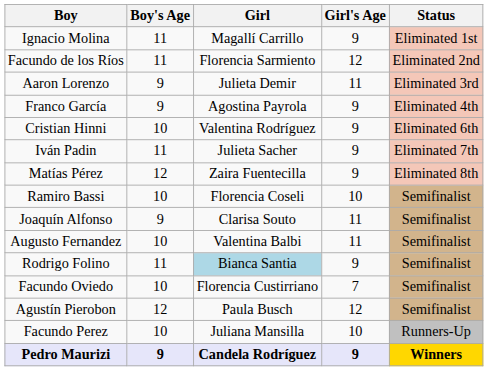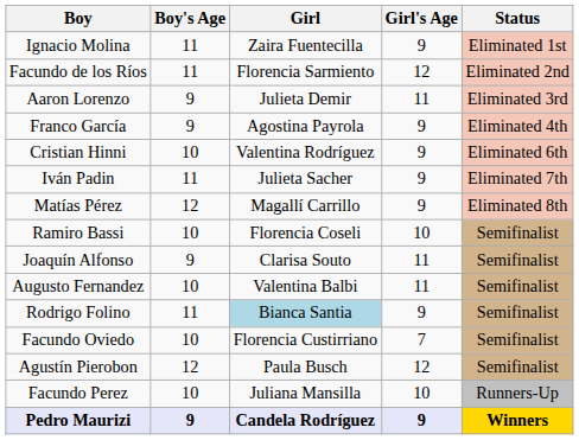 <table class="wikitable sortable" style="text-align:center;margin:auto;">
 <tr>
 <th>Boy</th>
 <th>Boy's Age</th>
 <th>Girl</th>
 <th>Girl's Age</th>
 <th>Status</th>
 </tr>
 <tr>
 <td>Ignacio Molina</td>
 <td>11</td>
-<td>Magallí Carrillo</td>
+<td>Zaira Fuentecilla</td>
 <td>9</td>
 <td bgcolor="#f4c7b8">Eliminated 1st</td>
 </tr>
 <tr>
 <td>Facundo de los Ríos</td>
 <td>11</td>
 <td>Florencia Sarmiento</td>
 <td>12</td>
 <td bgcolor="#f4c7b8">Eliminated 2nd</td>
 </tr>
 <tr>
 <td>Aaron Lorenzo</td>
 <td>9</td>
 <td>Julieta Demir</td>
 <td>11</td>
 <td bgcolor="#f4c7b8">Eliminated 3rd</td>
 </tr>
 <tr>
 <td>Franco García</td>
 <td>9</td>
 <td>Agostina Payrola</td>
 <td>9</td>
 <td bgcolor="#f4c7b8">Eliminated 4th</td>
 </tr>
 <tr>
 <td>Cristian Hinni</td>
 <td>10</td>
 <td>Valentina Rodríguez</td>
 <td>9</td>
 <td bgcolor="#f4c7b8">Eliminated 6th</td>
 </tr>
 <tr>
 <td>Iván Padin</td>
 <td>11</td>
 <td>Julieta Sacher</td>
 <td>9</td>
 <td bgcolor="#f4c7b8">Eliminated 7th</td>
 </tr>
 <tr>
 <td>Matías Pérez</td>
 <td>12</td>
-<td>Zaira Fuentecilla</td>
+<td>Magallí Carrillo</td>
 <td>9</td>
 <td bgcolor="#f4c7b8">Eliminated 8th</td>
 </tr>
 <tr>
 <td>Ramiro Bassi</td>
 <td>10</td>
 <td>Florencia Coseli</td>
 <td>10</td>
 <td bgcolor="tan">Semifinalist</td>
 </tr>
 <tr>
 <td>Joaquín Alfonso</td>
 <td>9</td>
 <td>Clarisa Souto</td>
 <td>11</td>
 <td bgcolor="tan">Semifinalist</td>
 </tr>
 <tr>
 <td>Augusto Fernandez</td>
 <td>10</td>
 <td>Valentina Balbi</td>
 <td>11</td>
 <td bgcolor="tan">Semifinalist</td>
 </tr>
 <tr>
 <td>Rodrigo Folino</td>
 <td>11</td>
 <td style="background: lightblue;">Bianca Santia</td>
 <td>9</td>
 <td bgcolor="tan">Semifinalist</td>
 </tr>
 <tr>
 <td>Facundo Oviedo</td>
 <td>10</td>
 <td>Florencia Custirriano</td>
 <td>7</td>
 <td bgcolor="tan">Semifinalist</td>
 </tr>
 <tr>
 <td>Agustín Pierobon</td>
 <td>12</td>
 <td>Paula Busch</td>
 <td>12</td>
 <td bgcolor="tan">Semifinalist</td>
 </tr>
 <tr>
 <td>Facundo Perez</td>
 <td>10</td>
 <td>Juliana Mansilla</td>
 <td>10</td>
 <td bgcolor="silver">Runners-Up</td>
 </tr>
 <tr>
 <td bgcolor="lavender"><strong>Pedro Maurizi</strong></td>
 <td bgcolor="lavender"><strong>9</strong></td>
 <td bgcolor="lavender"><strong>Candela Rodríguez</strong></td>
 <td bgcolor="lavender"><strong>9</strong></td>
 <td bgcolor="gold"><strong>Winners</strong></td>
 </tr>
 </table>
